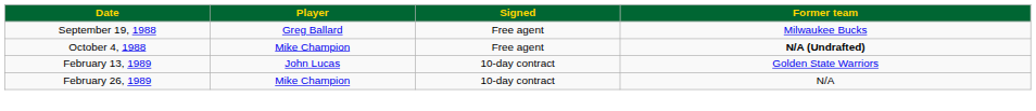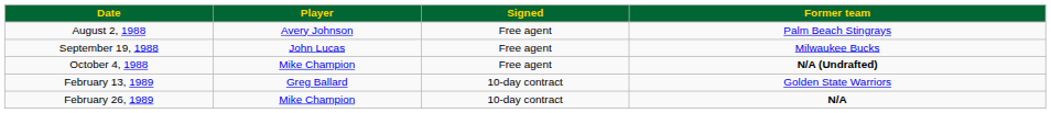 <table class="wikitable sortable sortable">
 <tr>
 <th style="background:#006633; color:gold" width="10%">Date</th>
 <th style="background:#006633; color:gold" width="10%">Player</th>
 <th style="background:#006633; color:gold" width="10%">Signed</th>
 <th style="background:#006633; color:gold" width="20%">Former team</th>
 </tr>
 <tr style="text-align: center">
+<td>August 2, <a href='#'>1988</a></td>
+<td><a href='#'>Avery Johnson</a></td>
+<td>Free agent</td>
+<td><a href='#'>Palm Beach Stingrays</a></td>
+</tr>
+<tr style="text-align: center">
 <td>September 19, <a href='#'>1988</a></td>
-<td><a href='#'>Greg Ballard</a></td>
+<td><a href='#'>John Lucas</a></td>
 <td>Free agent</td>
 <td><a href='#'>Milwaukee Bucks</a></td>
 </tr>
 <tr style="text-align: center">
 <td>October 4, <a href='#'>1988</a></td>
 <td><a href='#'>Mike Champion</a></td>
 <td>Free agent</td>
 <td><strong>N/A (Undrafted)</strong></td>
 </tr>
 <tr style="text-align: center">
 <td>February 13, <a href='#'>1989</a></td>
-<td><a href='#'>John Lucas</a></td>
+<td><a href='#'>Greg Ballard</a></td>
 <td>10-day contract</td>
 <td><a href='#'>Golden State Warriors</a></td>
 </tr>
 <tr style="text-align: center">
 <td>February 26, <a href='#'>1989</a></td>
 <td><a href='#'>Mike Champion</a></td>
 <td>10-day contract</td>
-<td>N/A</td>
+<td><strong>N/A</strong></td>
 </tr>
 </table>
